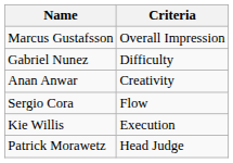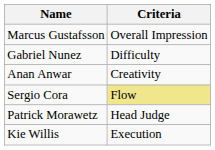 <table class="wikitable">
 <tr>
 <th>Name</th>
 <th>Criteria</th>
 </tr>
 <tr>
 <td> Marcus Gustafsson</td>
 <td>Overall Impression</td>
 </tr>
 <tr>
 <td> Gabriel Nunez</td>
 <td>Difficulty</td>
 </tr>
 <tr>
 <td> Anan Anwar</td>
 <td>Creativity</td>
 </tr>
 <tr>
 <td> Sergio Cora</td>
-<td>Flow</td>
+<td style="background: khaki;">Flow</td>
+</tr>
+<tr>
+<td> Patrick Morawetz</td>
+<td>Head Judge</td>
 </tr>
 <tr>
 <td> Kie Willis</td>
 <td>Execution</td>
 </tr>
-<tr>
-<td> Patrick Morawetz</td>
-<td>Head Judge</td>
-</tr>
 </table>
